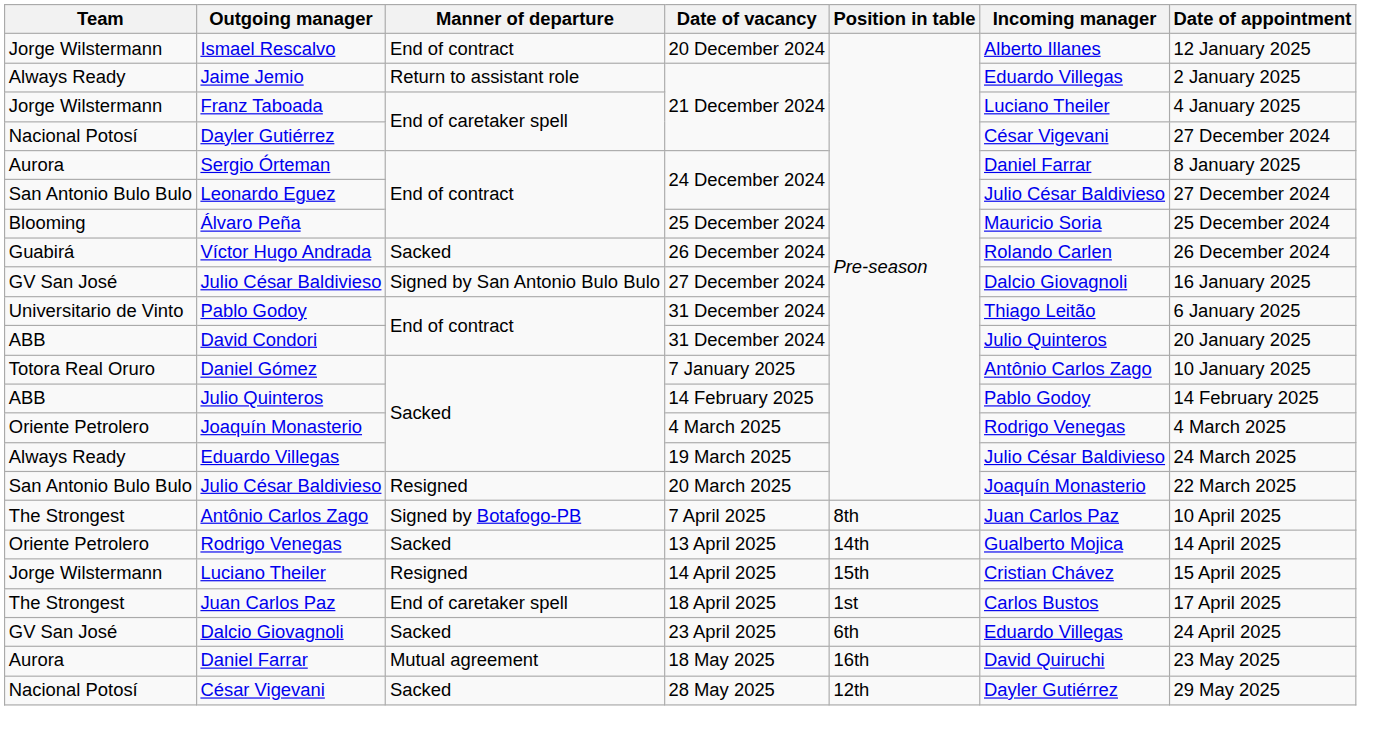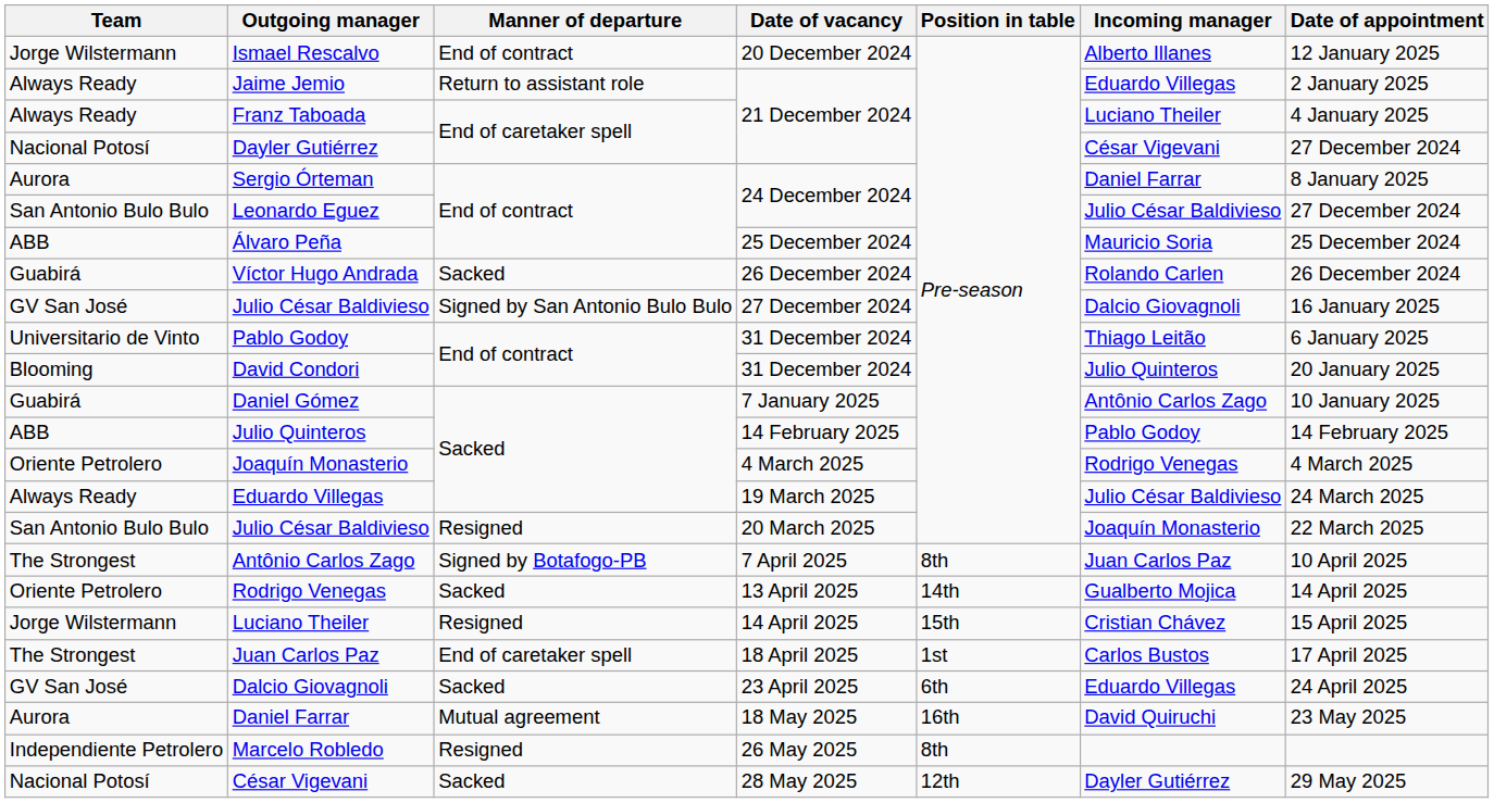 <table class="wikitable sortable">
 <tr>
 <th>Team</th>
 <th>Outgoing manager</th>
 <th>Manner of departure</th>
 <th>Date of vacancy</th>
 <th>Position in table</th>
 <th>Incoming manager</th>
 <th>Date of appointment</th>
 </tr>
 <tr>
 <td>Jorge Wilstermann</td>
 <td> <a href='#'>Ismael Rescalvo</a></td>
 <td>End of contract</td>
 <td>20 December 2024</td>
 <td rowspan=16><em>Pre-season</em></td>
 <td> <a href='#'>Alberto Illanes</a></td>
 <td>12 January 2025</td>
 </tr>
 <tr>
 <td>Always Ready</td>
 <td> <a href='#'>Jaime Jemio</a></td>
 <td>Return to assistant role</td>
 <td rowspan=3>21 December 2024</td>
 <td> <a href='#'>Eduardo Villegas</a></td>
 <td>2 January 2025</td>
 </tr>
 <tr>
-<td>Jorge Wilstermann</td>
+<td>Always Ready</td>
 <td> <a href='#'>Franz Taboada</a></td>
 <td rowspan=2>End of caretaker spell</td>
 <td> <a href='#'>Luciano Theiler</a></td>
 <td>4 January 2025</td>
 </tr>
 <tr>
 <td>Nacional Potosí</td>
 <td> <a href='#'>Dayler Gutiérrez</a></td>
 <td> <a href='#'>César Vigevani</a></td>
 <td>27 December 2024</td>
 </tr>
 <tr>
 <td>Aurora</td>
 <td> <a href='#'>Sergio Órteman</a></td>
 <td rowspan=3>End of contract</td>
 <td rowspan=2>24 December 2024</td>
 <td> <a href='#'>Daniel Farrar</a></td>
 <td>8 January 2025</td>
 </tr>
 <tr>
 <td>San Antonio Bulo Bulo</td>
 <td> <a href='#'>Leonardo Eguez</a></td>
 <td> <a href='#'>Julio César Baldivieso</a></td>
 <td>27 December 2024</td>
 </tr>
 <tr>
-<td>Blooming</td>
+<td>ABB</td>
 <td> <a href='#'>Álvaro Peña</a></td>
 <td>25 December 2024</td>
 <td> <a href='#'>Mauricio Soria</a></td>
 <td>25 December 2024</td>
 </tr>
 <tr>
 <td>Guabirá</td>
 <td> <a href='#'>Víctor Hugo Andrada</a></td>
 <td>Sacked</td>
 <td>26 December 2024</td>
 <td> <a href='#'>Rolando Carlen</a></td>
 <td>26 December 2024</td>
 </tr>
 <tr>
 <td>GV San José</td>
 <td> <a href='#'>Julio César Baldivieso</a></td>
 <td>Signed by San Antonio Bulo Bulo</td>
 <td>27 December 2024</td>
 <td> <a href='#'>Dalcio Giovagnoli</a></td>
 <td>16 January 2025</td>
 </tr>
 <tr>
 <td>Universitario de Vinto</td>
 <td> <a href='#'>Pablo Godoy</a></td>
 <td rowspan=2>End of contract</td>
 <td>31 December 2024</td>
 <td> <a href='#'>Thiago Leitão</a></td>
 <td>6 January 2025</td>
 </tr>
 <tr>
-<td>ABB</td>
+<td>Blooming</td>
 <td> <a href='#'>David Condori</a></td>
 <td>31 December 2024</td>
 <td> <a href='#'>Julio Quinteros</a></td>
 <td>20 January 2025</td>
 </tr>
 <tr>
-<td>Totora Real Oruro</td>
+<td>Guabirá</td>
 <td> <a href='#'>Daniel Gómez</a></td>
 <td rowspan=4>Sacked</td>
 <td>7 January 2025</td>
 <td> <a href='#'>Antônio Carlos Zago</a></td>
 <td>10 January 2025</td>
 </tr>
 <tr>
 <td>ABB</td>
 <td> <a href='#'>Julio Quinteros</a></td>
 <td>14 February 2025</td>
 <td> <a href='#'>Pablo Godoy</a></td>
 <td>14 February 2025</td>
 </tr>
 <tr>
 <td>Oriente Petrolero</td>
 <td> <a href='#'>Joaquín Monasterio</a></td>
 <td>4 March 2025</td>
 <td> <a href='#'>Rodrigo Venegas</a></td>
 <td>4 March 2025</td>
 </tr>
 <tr>
 <td>Always Ready</td>
 <td> <a href='#'>Eduardo Villegas</a></td>
 <td>19 March 2025</td>
 <td> <a href='#'>Julio César Baldivieso</a></td>
 <td>24 March 2025</td>
 </tr>
 <tr>
 <td>San Antonio Bulo Bulo</td>
 <td> <a href='#'>Julio César Baldivieso</a></td>
 <td>Resigned</td>
 <td>20 March 2025</td>
 <td> <a href='#'>Joaquín Monasterio</a></td>
 <td>22 March 2025</td>
 </tr>
 <tr>
 <td>The Strongest</td>
 <td> <a href='#'>Antônio Carlos Zago</a></td>
 <td>Signed by <a href='#'>Botafogo-PB</a></td>
 <td>7 April 2025</td>
 <td>8th</td>
 <td> <a href='#'>Juan Carlos Paz</a></td>
 <td>10 April 2025</td>
 </tr>
 <tr>
 <td>Oriente Petrolero</td>
 <td> <a href='#'>Rodrigo Venegas</a></td>
 <td>Sacked</td>
 <td>13 April 2025</td>
 <td>14th</td>
 <td> <a href='#'>Gualberto Mojica</a></td>
 <td>14 April 2025</td>
 </tr>
 <tr>
 <td>Jorge Wilstermann</td>
 <td> <a href='#'>Luciano Theiler</a></td>
 <td>Resigned</td>
 <td>14 April 2025</td>
 <td>15th</td>
 <td> <a href='#'>Cristian Chávez</a></td>
 <td>15 April 2025</td>
 </tr>
 <tr>
 <td>The Strongest</td>
 <td> <a href='#'>Juan Carlos Paz</a></td>
 <td>End of caretaker spell</td>
 <td>18 April 2025</td>
 <td>1st</td>
 <td> <a href='#'>Carlos Bustos</a></td>
 <td>17 April 2025</td>
 </tr>
 <tr>
 <td>GV San José</td>
 <td> <a href='#'>Dalcio Giovagnoli</a></td>
 <td>Sacked</td>
 <td>23 April 2025</td>
 <td>6th</td>
 <td> <a href='#'>Eduardo Villegas</a></td>
 <td>24 April 2025</td>
 </tr>
 <tr>
 <td>Aurora</td>
 <td> <a href='#'>Daniel Farrar</a></td>
 <td>Mutual agreement</td>
 <td>18 May 2025</td>
 <td>16th</td>
 <td> <a href='#'>David Quiruchi</a></td>
 <td>23 May 2025</td>
 </tr>
 <tr>
+<td>Independiente Petrolero</td>
+<td> <a href='#'>Marcelo Robledo</a></td>
+<td>Resigned</td>
+<td>26 May 2025</td>
+<td>8th</td>
+<td></td>
+<td></td>
+</tr>
+<tr>
 <td>Nacional Potosí</td>
 <td> <a href='#'>César Vigevani</a></td>
 <td>Sacked</td>
 <td>28 May 2025</td>
 <td>12th</td>
 <td> <a href='#'>Dayler Gutiérrez</a></td>
 <td>29 May 2025</td>
 </tr>
 </table>
